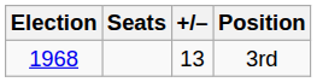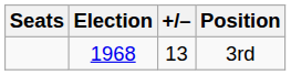 <table class="wikitable" style="text-align:center">
 <tr>
+<th>Seats</th>
 <th>Election</th>
-<th>Seats</th>
 <th>+/–</th>
 <th>Position</th>
 </tr>
 <tr>
+<td></td>
 <td><a href='#'>1968</a></td>
-<td></td>
 <td> 13</td>
 <td> 3rd</td>
 </tr>
 </table>
